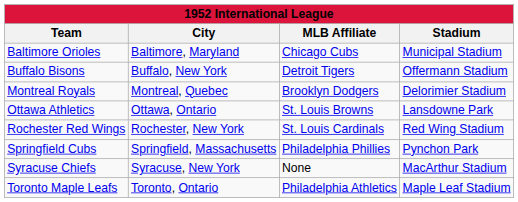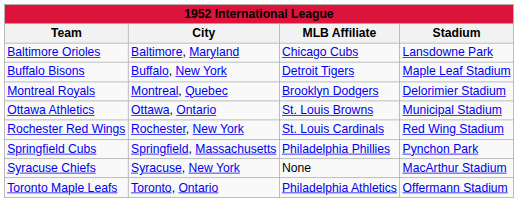 <table class="wikitable" style="width:auto">
 <tr>
 <td bgcolor="#DC143C" align="center" colspan="7"><strong><span>1952 International League</span></strong></td>
 </tr>
 <tr>
 <th>Team</th>
 <th>City</th>
 <th>MLB Affiliate</th>
 <th>Stadium</th>
 </tr>
 <tr>
 <td><a href='#'>Baltimore Orioles</a></td>
 <td><a href='#'>Baltimore</a>, <a href='#'>Maryland</a></td>
 <td><a href='#'>Chicago Cubs</a></td>
-<td><a href='#'>Municipal Stadium</a></td>
+<td><a href='#'>Lansdowne Park</a></td>
 </tr>
 <tr>
 <td><a href='#'>Buffalo Bisons</a></td>
 <td><a href='#'>Buffalo</a>, <a href='#'>New York</a></td>
 <td><a href='#'>Detroit Tigers</a></td>
-<td><a href='#'>Offermann Stadium</a></td>
+<td><a href='#'>Maple Leaf Stadium</a></td>
 </tr>
 <tr>
 <td><a href='#'>Montreal Royals</a></td>
 <td><a href='#'>Montreal</a>, <a href='#'>Quebec</a></td>
 <td><a href='#'>Brooklyn Dodgers</a></td>
 <td><a href='#'>Delorimier Stadium</a></td>
 </tr>
 <tr>
 <td><a href='#'>Ottawa Athletics</a></td>
 <td><a href='#'>Ottawa</a>, <a href='#'>Ontario</a></td>
 <td><a href='#'>St. Louis Browns</a></td>
-<td><a href='#'>Lansdowne Park</a></td>
+<td><a href='#'>Municipal Stadium</a></td>
 </tr>
 <tr>
 <td><a href='#'>Rochester Red Wings</a></td>
 <td><a href='#'>Rochester</a>, <a href='#'>New York</a></td>
 <td><a href='#'>St. Louis Cardinals</a></td>
 <td><a href='#'>Red Wing Stadium</a></td>
 </tr>
 <tr>
 <td><a href='#'>Springfield Cubs</a></td>
 <td><a href='#'>Springfield</a>, <a href='#'>Massachusetts</a></td>
 <td><a href='#'>Philadelphia Phillies</a></td>
 <td><a href='#'>Pynchon Park</a></td>
 </tr>
 <tr>
 <td><a href='#'>Syracuse Chiefs</a></td>
 <td><a href='#'>Syracuse</a>, <a href='#'>New York</a></td>
 <td>None</td>
 <td><a href='#'>MacArthur Stadium</a></td>
 </tr>
 <tr>
 <td><a href='#'>Toronto Maple Leafs</a></td>
 <td><a href='#'>Toronto</a>, <a href='#'>Ontario</a></td>
 <td><a href='#'>Philadelphia Athletics</a></td>
-<td><a href='#'>Maple Leaf Stadium</a></td>
+<td><a href='#'>Offermann Stadium</a></td>
 </tr>
 </table>
